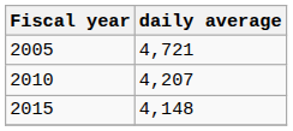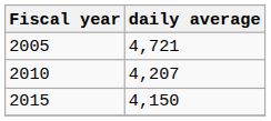 <table class="wikitable">
 <tr>
 <th>Fiscal year</th>
 <th>daily average</th>
 </tr>
 <tr>
 <td>2005</td>
 <td>4,721</td>
 </tr>
 <tr>
 <td>2010</td>
 <td>4,207</td>
 </tr>
 <tr>
 <td>2015</td>
-<td>4,148</td>
+<td>4,150</td>
 </tr>
 <tr>
 </tr>
 </table>
